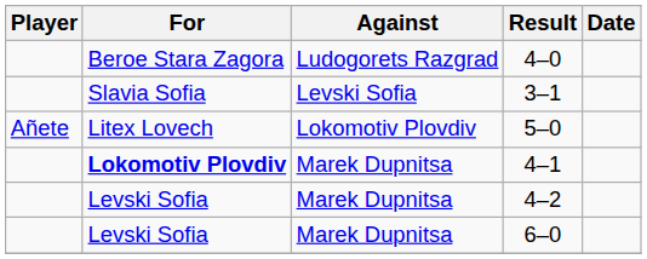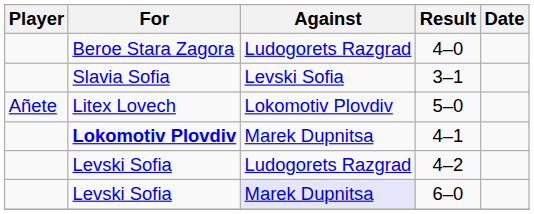 <table class="wikitable sortable">
 <tr>
 <th>Player</th>
 <th>For</th>
 <th>Against</th>
 <th style="text-align:center">Result</th>
 <th>Date</th>
 </tr>
 <tr>
 <td> </td>
 <td><a href='#'>Beroe Stara Zagora</a></td>
 <td><a href='#'>Ludogorets Razgrad</a></td>
 <td style="text-align:center;">4–0</td>
 <td></td>
 </tr>
 <tr>
 <td> </td>
 <td><a href='#'>Slavia Sofia</a></td>
 <td><a href='#'>Levski Sofia</a></td>
 <td style="text-align:center;">3–1</td>
 <td></td>
 </tr>
 <tr>
 <td> <a href='#'>Añete</a></td>
 <td><a href='#'>Litex Lovech</a></td>
 <td><a href='#'>Lokomotiv Plovdiv</a></td>
 <td style="text-align:center;">5–0</td>
 <td></td>
 </tr>
 <tr>
 <td> </td>
 <td><strong><a href='#'>Lokomotiv Plovdiv</a></strong></td>
 <td><a href='#'>Marek Dupnitsa</a></td>
 <td style="text-align:center;">4–1</td>
 <td></td>
 </tr>
 <tr>
 <td> </td>
 <td><a href='#'>Levski Sofia</a></td>
-<td><a href='#'>Marek Dupnitsa</a></td>
+<td><a href='#'>Ludogorets Razgrad</a></td>
 <td style="text-align:center;">4–2</td>
 <td></td>
 </tr>
 <tr>
 <td> </td>
 <td><a href='#'>Levski Sofia</a></td>
-<td><a href='#'>Marek Dupnitsa</a></td>
+<td style="background: lavender;"><a href='#'>Marek Dupnitsa</a></td>
 <td style="text-align:center;">6–0</td>
 <td></td>
 </tr>
 <tr>
 </tr>
 </table>
